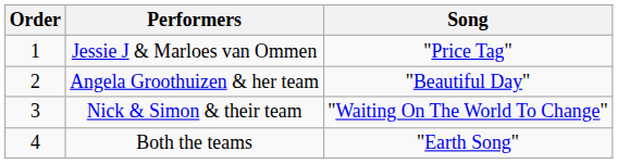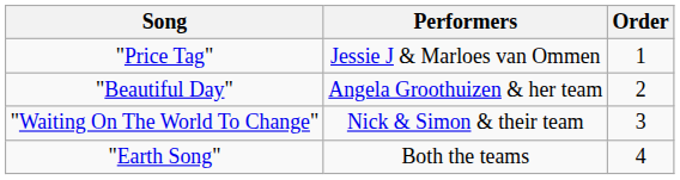 <table class="wikitable" style="text-align: center; width: auto;">
 <tr>
+<th>Song</th>
+<th>Performers</th>
 <th>Order</th>
-<th>Performers</th>
-<th>Song</th>
 </tr>
 <tr>
+<td>"<a href='#'>Price Tag</a>"</td>
+<td><a href='#'>Jessie J</a> & Marloes van Ommen</td>
 <td>1</td>
-<td><a href='#'>Jessie J</a> & Marloes van Ommen</td>
-<td>"<a href='#'>Price Tag</a>"</td>
 </tr>
 <tr>
+<td>"<a href='#'>Beautiful Day</a>"</td>
+<td><a href='#'>Angela Groothuizen</a> & her team</td>
 <td>2</td>
-<td><a href='#'>Angela Groothuizen</a> & her team</td>
-<td>"<a href='#'>Beautiful Day</a>"</td>
 </tr>
 <tr>
+<td>"<a href='#'>Waiting On The World To Change</a>"</td>
+<td><a href='#'>Nick & Simon</a> & their team</td>
 <td>3</td>
-<td><a href='#'>Nick & Simon</a> & their team</td>
-<td>"<a href='#'>Waiting On The World To Change</a>"</td>
 </tr>
 <tr>
+<td>"<a href='#'>Earth Song</a>"</td>
+<td>Both the teams</td>
 <td>4</td>
-<td>Both the teams</td>
-<td>"<a href='#'>Earth Song</a>"</td>
 </tr>
 </table>
